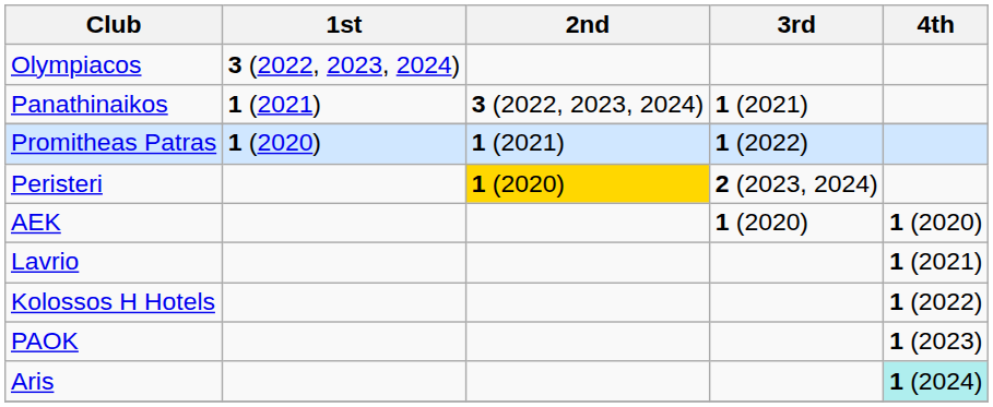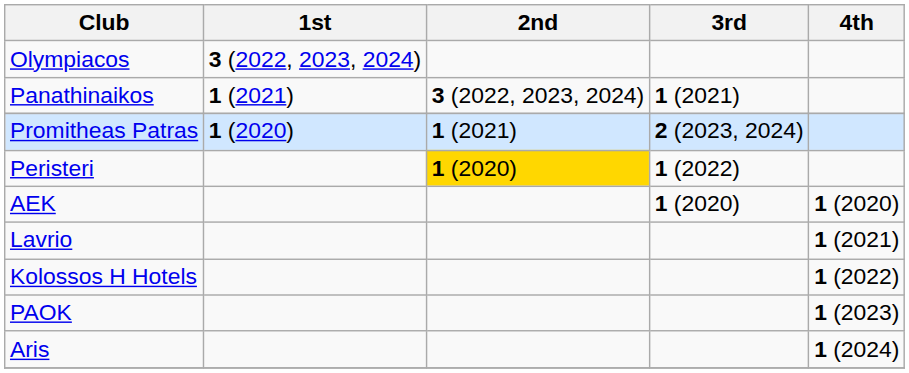 <table class="wikitable">
 <tr>
 <th>Club</th>
 <th>1st</th>
 <th>2nd</th>
 <th>3rd</th>
 <th>4th</th>
 </tr>
 <tr>
 <td> <a href='#'>Olympiacos</a></td>
 <td><strong>3</strong> (<a href='#'>2022</a>, <a href='#'>2023</a>, <a href='#'>2024</a>)</td>
 <td></td>
 <td></td>
 <td></td>
 </tr>
 <tr>
 <td> <a href='#'>Panathinaikos</a></td>
 <td><strong>1</strong> (<a href='#'>2021</a>)</td>
 <td><strong>3</strong> (2022, 2023, 2024)</td>
 <td><strong>1</strong> (2021)</td>
 <td></td>
 </tr>
 <tr>
 </tr>
 <tr align=left bgcolor=#D0E7FF>
 <td> <a href='#'>Promitheas Patras</a></td>
 <td><strong>1</strong> (<a href='#'>2020</a>)</td>
 <td><strong>1</strong> (2021)</td>
-<td><strong>1</strong> (2022)</td>
+<td><strong>2</strong> (2023, 2024)</td>
 <td></td>
 </tr>
 <tr>
 <td> <a href='#'>Peristeri</a></td>
 <td></td>
 <td style="background: gold;"><strong>1</strong> (2020)</td>
-<td><strong>2</strong> (2023, 2024)</td>
+<td><strong>1</strong> (2022)</td>
 <td></td>
 </tr>
 <tr>
 <td> <a href='#'>AEK</a></td>
 <td></td>
 <td></td>
 <td><strong>1</strong> (2020)</td>
 <td><strong>1</strong> (2020)</td>
 </tr>
 <tr>
 <td> <a href='#'>Lavrio</a></td>
 <td></td>
 <td></td>
 <td></td>
 <td><strong>1</strong> (2021)</td>
 </tr>
 <tr>
 <td> <a href='#'>Kolossos H Hotels</a></td>
 <td></td>
 <td></td>
 <td></td>
 <td><strong>1</strong> (2022)</td>
 </tr>
 <tr>
 <td> <a href='#'>PAOK</a></td>
 <td></td>
 <td></td>
 <td></td>
 <td><strong>1</strong> (2023)</td>
 </tr>
 <tr>
 <td> <a href='#'>Aris</a></td>
 <td></td>
 <td></td>
 <td></td>
-<td style="background: paleturquoise;"><strong>1</strong> (2024)</td>
+<td><strong>1</strong> (2024)</td>
 </tr>
 <tr>
 </tr>
 </table>
